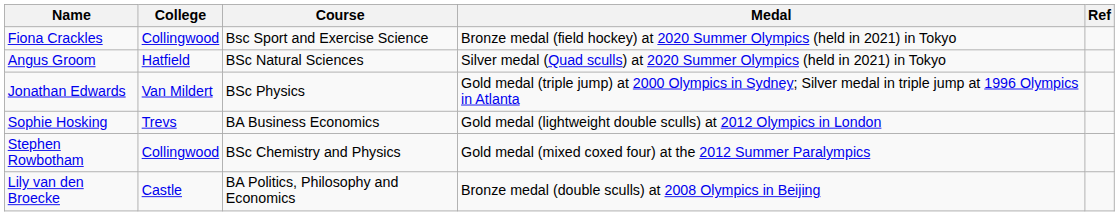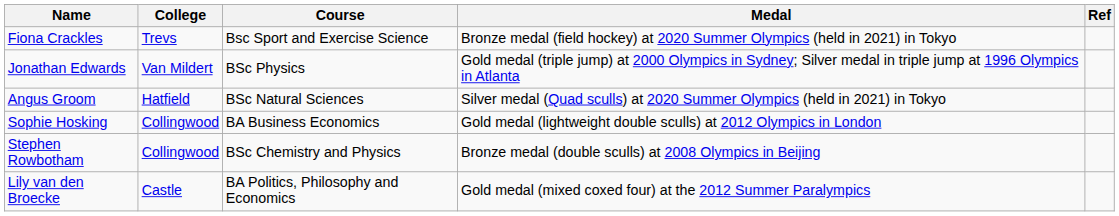 <table class="wikitable sortable">
 <tr>
 <th>Name</th>
 <th>College</th>
 <th>Course</th>
 <th>Medal</th>
 <th>Ref</th>
 </tr>
 <tr>
 <td><a href='#'>Fiona Crackles</a></td>
-<td><a href='#'>Collingwood</a></td>
+<td><a href='#'>Trevs</a></td>
 <td>Bsc Sport and Exercise Science</td>
 <td>Bronze medal (field hockey) at <a href='#'>2020 Summer Olympics</a> (held in 2021) in Tokyo</td>
+<td></td>
+</tr>
+<tr>
+<td><a href='#'>Jonathan Edwards</a></td>
+<td><a href='#'>Van Mildert</a></td>
+<td>BSc Physics</td>
+<td>Gold medal (triple jump) at <a href='#'>2000 Olympics in Sydney</a>; Silver medal in triple jump at <a href='#'>1996 Olympics in Atlanta</a></td>
 <td></td>
 </tr>
 <tr>
 <td><a href='#'>Angus Groom</a></td>
 <td><a href='#'>Hatfield</a></td>
 <td>BSc Natural Sciences</td>
 <td>Silver medal (<a href='#'>Quad sculls</a>) at <a href='#'>2020 Summer Olympics</a> (held in 2021) in Tokyo</td>
 <td></td>
 </tr>
 <tr>
-<td><a href='#'>Jonathan Edwards</a></td>
-<td><a href='#'>Van Mildert</a></td>
-<td>BSc Physics</td>
-<td>Gold medal (triple jump) at <a href='#'>2000 Olympics in Sydney</a>; Silver medal in triple jump at <a href='#'>1996 Olympics in Atlanta</a></td>
-<td></td>
-</tr>
-<tr>
 <td><a href='#'>Sophie Hosking</a></td>
-<td><a href='#'>Trevs</a></td>
+<td><a href='#'>Collingwood</a></td>
 <td>BA Business Economics</td>
 <td>Gold medal (lightweight double sculls) at <a href='#'>2012 Olympics in London</a></td>
 <td></td>
 </tr>
 <tr>
 <td><a href='#'>Stephen Rowbotham</a></td>
 <td><a href='#'>Collingwood</a></td>
 <td>BSc Chemistry and Physics</td>
-<td>Gold medal (mixed coxed four) at the <a href='#'>2012 Summer Paralympics</a></td>
+<td>Bronze medal (double sculls) at <a href='#'>2008 Olympics in Beijing</a></td>
 <td></td>
 </tr>
 <tr>
 <td><a href='#'>Lily van den Broecke</a></td>
 <td><a href='#'>Castle</a></td>
 <td>BA Politics, Philosophy and Economics</td>
-<td>Bronze medal (double sculls) at <a href='#'>2008 Olympics in Beijing</a></td>
+<td>Gold medal (mixed coxed four) at the <a href='#'>2012 Summer Paralympics</a></td>
 <td></td>
 </tr>
 </table>
